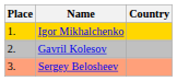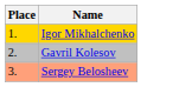 <table class="wikitable">
 <tr>
 <th>Place</th>
 <th>Name</th>
-<th>Country</th>
 </tr>
 <tr bgcolor="gold">
 <td>1.</td>
 <td><a href='#'>Igor Mikhalchenko</a></td>
-<td></td>
 </tr>
 <tr bgcolor="silver">
 <td>2.</td>
 <td><a href='#'>Gavril Kolesov</a></td>
-<td></td>
 </tr>
 <tr bgcolor="lightsalmon">
 <td>3.</td>
 <td><a href='#'>Sergey Belosheev</a></td>
-<td></td>
 </tr>
 </table>
